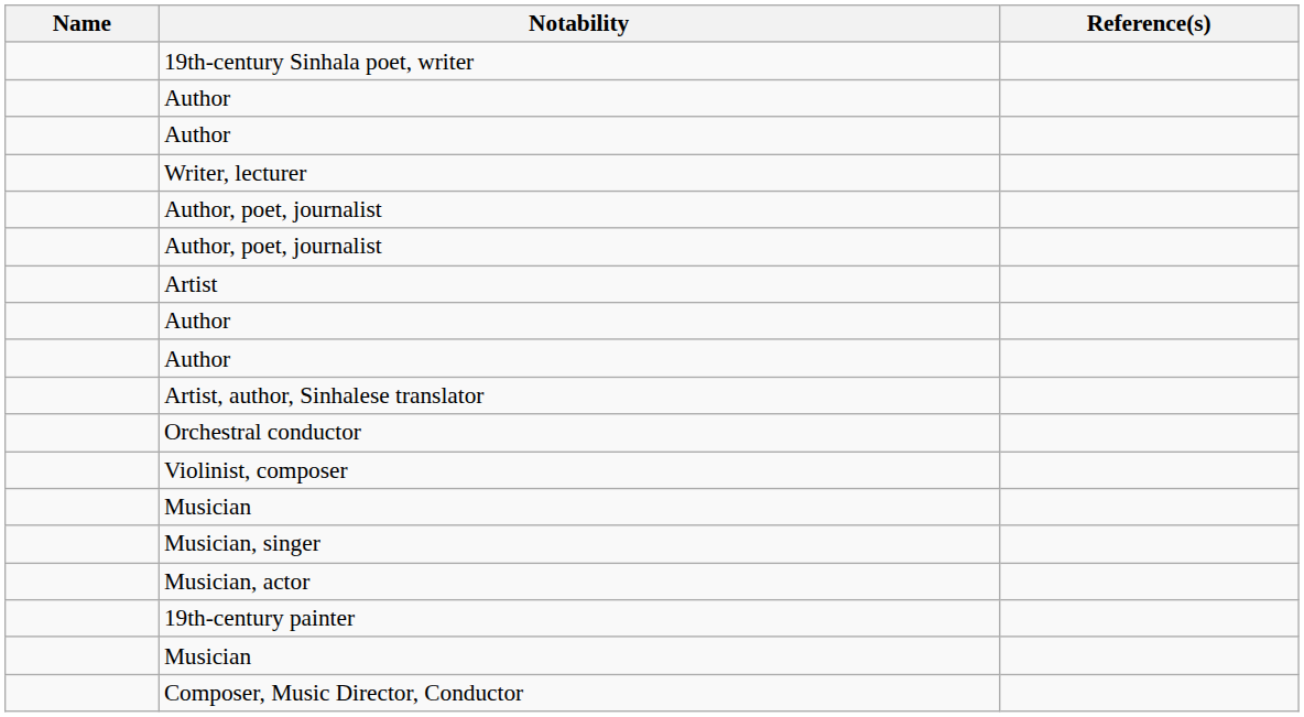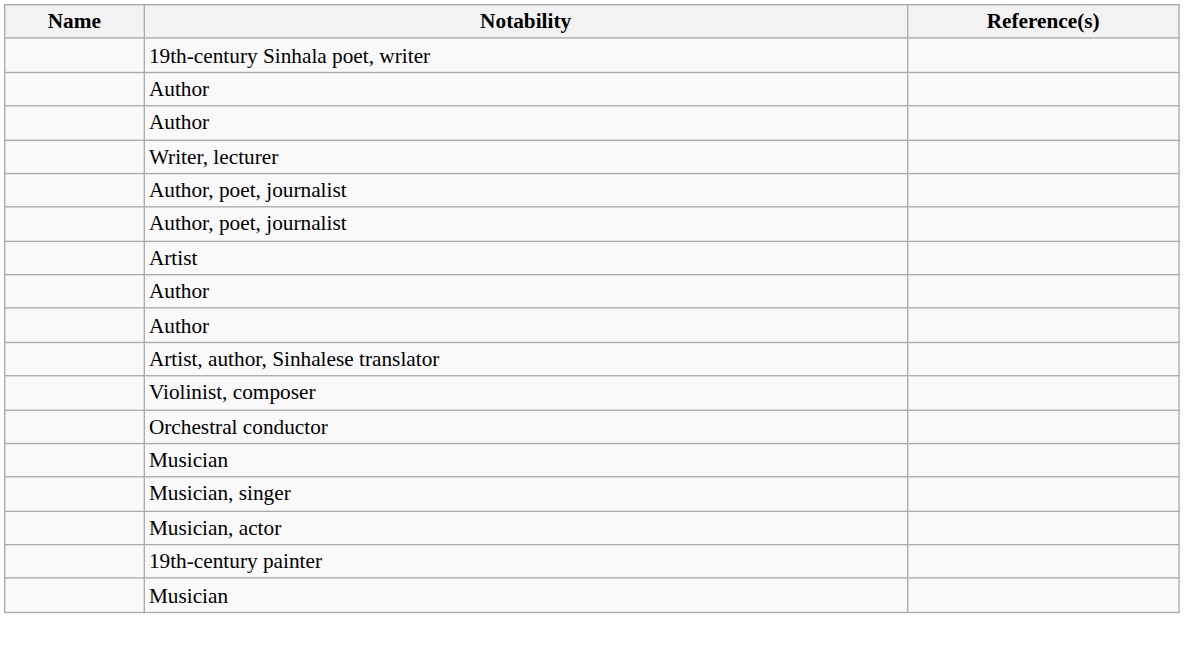 <table class="wikitable sortable" style="width:100%">
 <tr>
 <th style="width:*;">Name</th>
 <th style="width:65%;" class="unsortable">Notability</th>
 <th style="width:*;" class="unsortable">Reference(s)</th>
 </tr>
 <tr>
 <td></td>
 <td>19th-century Sinhala poet, writer</td>
 <td style="text-align:center;"></td>
 </tr>
 <tr>
 <td></td>
 <td>Author</td>
 <td style="text-align:center;"></td>
 </tr>
 <tr>
 <td></td>
 <td>Author</td>
 <td style="text-align:center;"></td>
 </tr>
 <tr>
 <td></td>
 <td>Writer, lecturer</td>
 <td style="text-align:center;"></td>
 </tr>
 <tr>
 <td></td>
 <td>Author, poet, journalist</td>
 <td style="text-align:center;"></td>
 </tr>
 <tr>
 <td></td>
 <td>Author, poet, journalist</td>
 <td style="text-align:center;"></td>
 </tr>
 <tr>
 <td></td>
 <td>Artist</td>
 <td style="text-align:center;"></td>
 </tr>
 <tr>
 <td></td>
 <td>Author</td>
 <td style="text-align:center;"></td>
 </tr>
 <tr>
 <td></td>
 <td>Author</td>
 <td style="text-align:center;"></td>
 </tr>
 <tr>
 <td></td>
 <td>Artist, author, Sinhalese translator</td>
 <td style="text-align:center;"></td>
 </tr>
 <tr>
 <td></td>
-<td>Orchestral conductor</td>
+<td>Violinist, composer</td>
 <td style="text-align:center;"></td>
 </tr>
 <tr>
 <td></td>
-<td>Violinist, composer</td>
+<td>Orchestral conductor</td>
 <td style="text-align:center;"></td>
 </tr>
 <tr>
 <td></td>
 <td>Musician</td>
 <td style="text-align:center;"></td>
 </tr>
 <tr>
 <td></td>
 <td>Musician, singer</td>
 <td style="text-align:center;"></td>
 </tr>
 <tr>
 <td></td>
 <td>Musician, actor</td>
 <td style="text-align:center;"></td>
 </tr>
 <tr>
 <td></td>
 <td>19th-century painter</td>
 <td style="text-align:center;"></td>
 </tr>
 <tr>
 <td></td>
 <td>Musician</td>
 <td style="text-align:center;"></td>
 </tr>
-<tr>
-<td></td>
-<td>Composer, Music Director, Conductor</td>
-<td style="text-align:center;"></td>
-</tr>
 </table>
